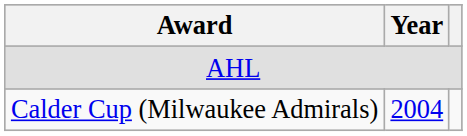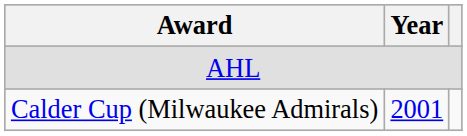 <table class="wikitable">
 <tr>
 <th>Award</th>
 <th>Year</th>
 <th></th>
 </tr>
 <tr ALIGN="center" bgcolor="#e0e0e0">
 <td colspan="3"><a href='#'>AHL</a></td>
 </tr>
 <tr>
 <td><a href='#'>Calder Cup</a> (Milwaukee Admirals)</td>
-<td><a href='#'>2004</a></td>
+<td><a href='#'>2001</a></td>
 <td></td>
 </tr>
 </table>
